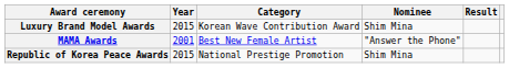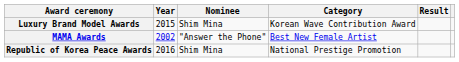 <table class="wikitable plainrowheaders sortable">
 <tr>
 <th scope="col">Award ceremony</th>
 <th scope="col">Year</th>
+<th scope="col">Nominee</th>
 <th scope="col">Category</th>
-<th scope="col">Nominee</th>
 <th scope="col">Result</th>
 <th scope="col" class="unsortable"></th>
 </tr>
 <tr>
 <th scope="row">Luxury Brand Model Awards</th>
 <td style="text-align:center">2015</td>
+<td>Shim Mina</td>
 <td>Korean Wave Contribution Award</td>
-<td>Shim Mina</td>
 <td></td>
 <td></td>
 </tr>
 <tr>
 <th scope="row"><a href='#'>MAMA Awards</a></th>
-<td style="text-align:center"><a href='#'>2001</a></td>
+<td style="text-align:center"><a href='#'>2002</a></td>
+<td>"Answer the Phone"</td>
 <td><a href='#'>Best New Female Artist</a></td>
-<td>"Answer the Phone"</td>
 <td></td>
 <td style="text-align:center"></td>
 </tr>
 <tr>
 <th scope="row">Republic of Korea Peace Awards</th>
-<td style="text-align:center">2015</td>
+<td style="text-align:center">2016</td>
+<td>Shim Mina</td>
 <td>National Prestige Promotion</td>
-<td>Shim Mina</td>
 <td></td>
 <td></td>
 </tr>
 </table>
